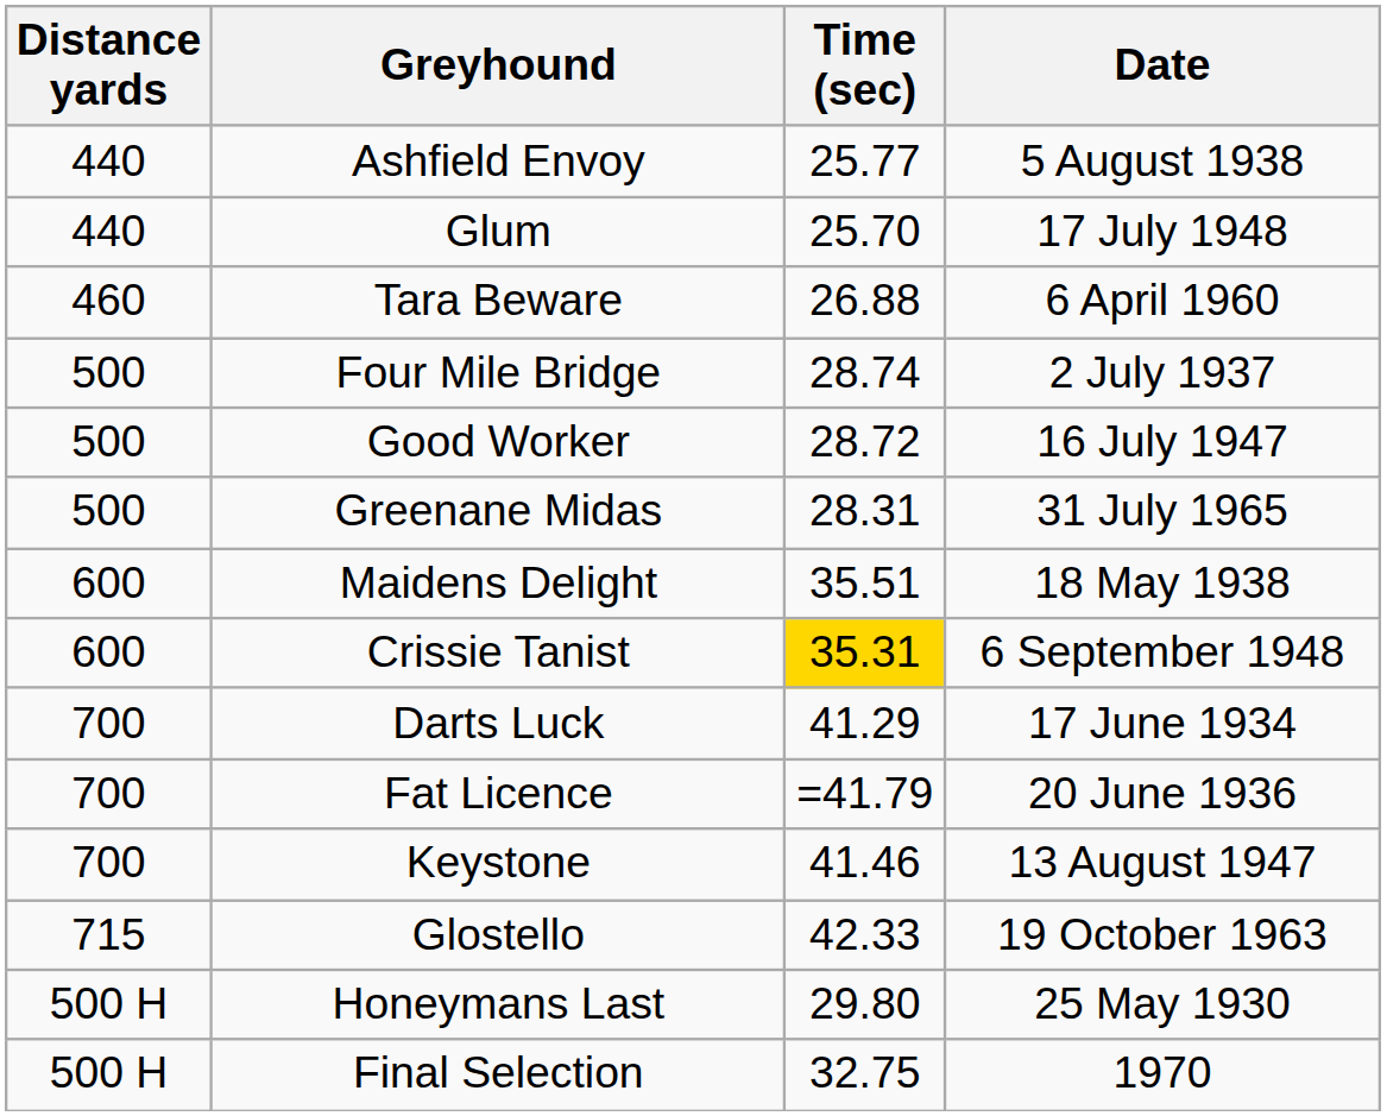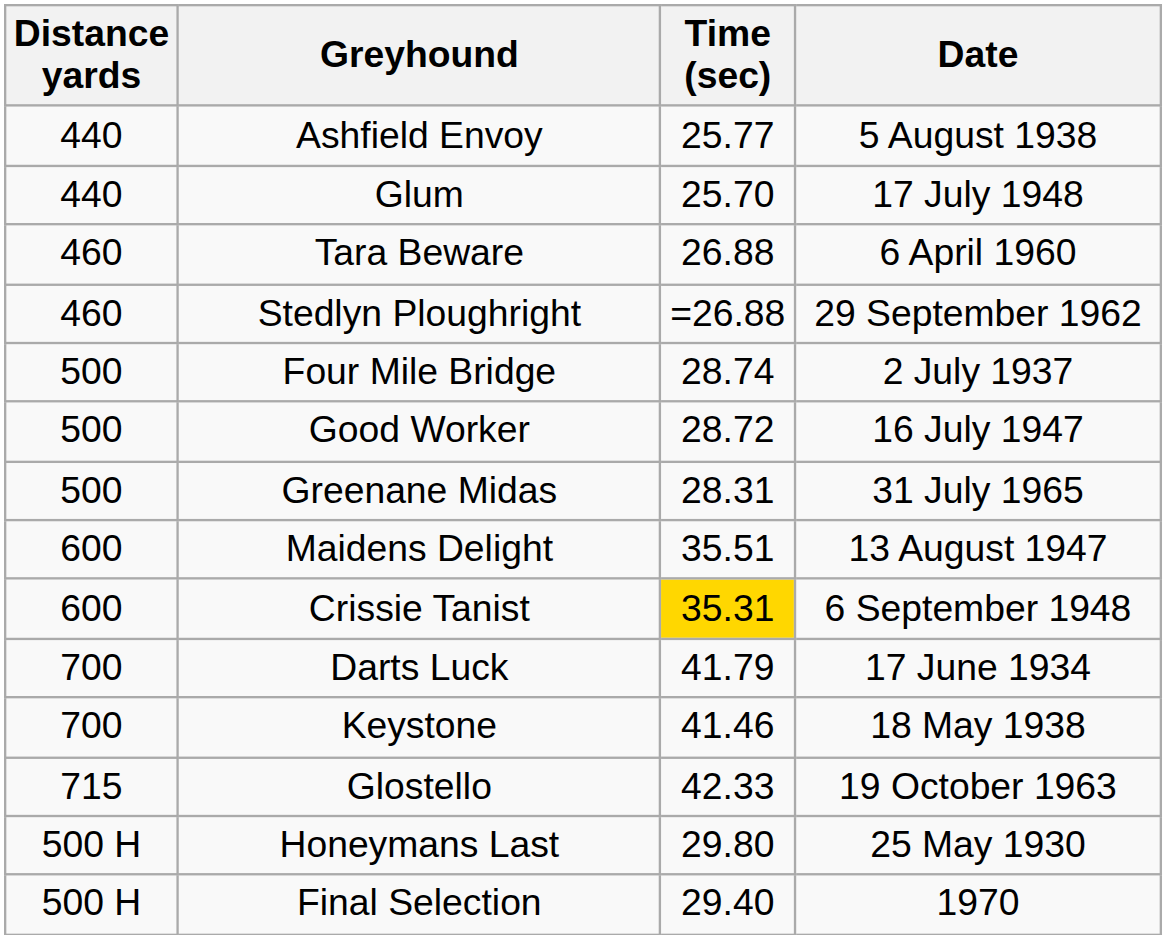 <table class="wikitable" style="font-size: 100%">
 <tr>
 <th width=50>Distance <br>yards</th>
 <th width=200>Greyhound</th>
 <th width=50>Time (sec)</th>
 <th width=150>Date</th>
 </tr>
 <tr align=center>
 <td>440</td>
 <td>Ashfield Envoy</td>
 <td>25.77</td>
 <td>5 August 1938</td>
 </tr>
 <tr align=center>
 <td>440</td>
 <td>Glum</td>
 <td>25.70</td>
 <td>17 July 1948</td>
 </tr>
 <tr align=center>
 <td>460</td>
 <td>Tara Beware</td>
 <td>26.88</td>
 <td>6 April 1960</td>
 </tr>
 <tr align=center>
+<td>460</td>
+<td>Stedlyn Ploughright</td>
+<td>=26.88</td>
+<td>29 September 1962</td>
+</tr>
+<tr align=center>
 <td>500</td>
 <td>Four Mile Bridge</td>
 <td>28.74</td>
 <td>2 July 1937</td>
 </tr>
 <tr align=center>
 <td>500</td>
 <td>Good Worker</td>
 <td>28.72</td>
 <td>16 July 1947</td>
 </tr>
 <tr align=center>
 <td>500</td>
 <td>Greenane Midas</td>
 <td>28.31</td>
 <td>31 July 1965</td>
 </tr>
 <tr align=center>
 <td>600</td>
 <td>Maidens Delight</td>
 <td>35.51</td>
-<td>18 May 1938</td>
+<td>13 August 1947</td>
 </tr>
 <tr align=center>
 <td>600</td>
 <td>Crissie Tanist</td>
 <td style="background: gold;">35.31</td>
 <td>6 September 1948</td>
 </tr>
 <tr align=center>
 <td>700</td>
 <td>Darts Luck</td>
-<td>41.29</td>
+<td>41.79</td>
 <td>17 June 1934</td>
-</tr>
-<tr align=center>
-<td>700</td>
-<td>Fat Licence</td>
-<td>=41.79</td>
-<td>20 June 1936</td>
 </tr>
 <tr align=center>
 <td>700</td>
 <td>Keystone</td>
 <td>41.46</td>
-<td>13 August 1947</td>
+<td>18 May 1938</td>
 </tr>
 <tr align=center>
 <td>715</td>
 <td>Glostello</td>
 <td>42.33</td>
 <td>19 October 1963</td>
 </tr>
 <tr align=center>
 <td>500 H</td>
 <td>Honeymans Last</td>
 <td>29.80</td>
 <td>25 May 1930</td>
 </tr>
 <tr align=center>
 <td>500 H</td>
 <td>Final Selection</td>
-<td>32.75</td>
+<td>29.40</td>
 <td>1970</td>
 </tr>
 </table>
